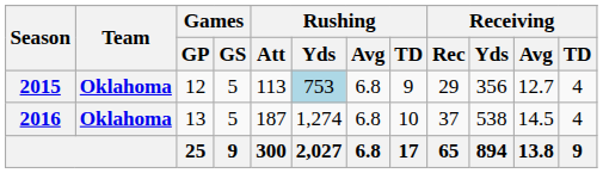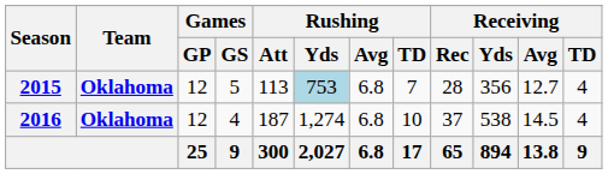 <table class="wikitable" style="text-align:center;">
 <tr>
 </tr>
 <tr>
 <th rowspan="2">Season</th>
 <th rowspan="2">Team</th>
 <th colspan="2">Games</th>
 <th colspan="4">Rushing</th>
 <th colspan="4">Receiving</th>
 </tr>
 <tr>
 <th>GP</th>
 <th>GS</th>
 <th>Att</th>
 <th>Yds</th>
 <th>Avg</th>
 <th>TD</th>
 <th>Rec</th>
 <th>Yds</th>
 <th>Avg</th>
 <th>TD</th>
 </tr>
 <tr>
 <th><a href='#'>2015</a></th>
 <th><a href='#'>Oklahoma</a></th>
 <td>12</td>
 <td>5</td>
 <td>113</td>
 <td style="background: lightblue;">753</td>
 <td>6.8</td>
-<td>9</td>
-<td>29</td>
+<td>7</td>
+<td>28</td>
 <td>356</td>
 <td>12.7</td>
 <td>4</td>
 </tr>
 <tr>
 <th><a href='#'>2016</a></th>
 <th><a href='#'>Oklahoma</a></th>
-<td>13</td>
-<td>5</td>
+<td>12</td>
+<td>4</td>
 <td>187</td>
 <td>1,274</td>
 <td>6.8</td>
 <td>10</td>
 <td>37</td>
 <td>538</td>
 <td>14.5</td>
 <td>4</td>
 </tr>
 <tr>
 <th colspan="2"></th>
 <th>25</th>
 <th>9</th>
 <th>300</th>
 <th>2,027</th>
 <th>6.8</th>
 <th>17</th>
 <th>65</th>
 <th>894</th>
 <th>13.8</th>
 <th>9</th>
 </tr>
 </table>
